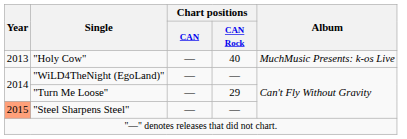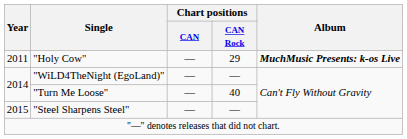 <table class="wikitable">
 <tr>
 <th rowspan="2">Year</th>
 <th rowspan="2">Single</th>
 <th colspan="2">Chart positions</th>
 <th rowspan="2">Album</th>
 </tr>
 <tr>
 <th width="60"><small><a href='#'>CAN</a></small></th>
 <th width="60"><small><a href='#'>CAN<br>Rock</a></small><br></th>
 </tr>
 <tr>
-<td align="center">2013</td>
+<td align="center">2011</td>
 <td align="left">"Holy Cow"</td>
 <td align="center">—</td>
-<td align="center">40</td>
-<td><em>MuchMusic Presents: k-os Live</em></td>
+<td align="center">29</td>
+<td><strong><em>MuchMusic Presents: k-os Live</em></strong></td>
 </tr>
 <tr>
 <td align="center" rowspan="2">2014</td>
 <td align="left">"WiLD4TheNight (EgoLand)"</td>
 <td align="center">—</td>
 <td align="center">—</td>
 <td align="left" rowspan="3"><em>Can't Fly Without Gravity</em></td>
 </tr>
 <tr>
 <td align="left">"Turn Me Loose"</td>
 <td align="center">—</td>
-<td align="center">29</td>
+<td align="center">40</td>
 </tr>
 <tr>
-<td align="center" rowspan="1" style="background: lightsalmon;">2015</td>
+<td align="center" rowspan="1">2015</td>
 <td align="left">"Steel Sharpens Steel"</td>
 <td align="center">—</td>
 <td align="center">—</td>
 </tr>
 <tr>
 <td colspan="9" style="font-size:90%" align="center">"—" denotes releases that did not chart.</td>
 </tr>
 </table>
